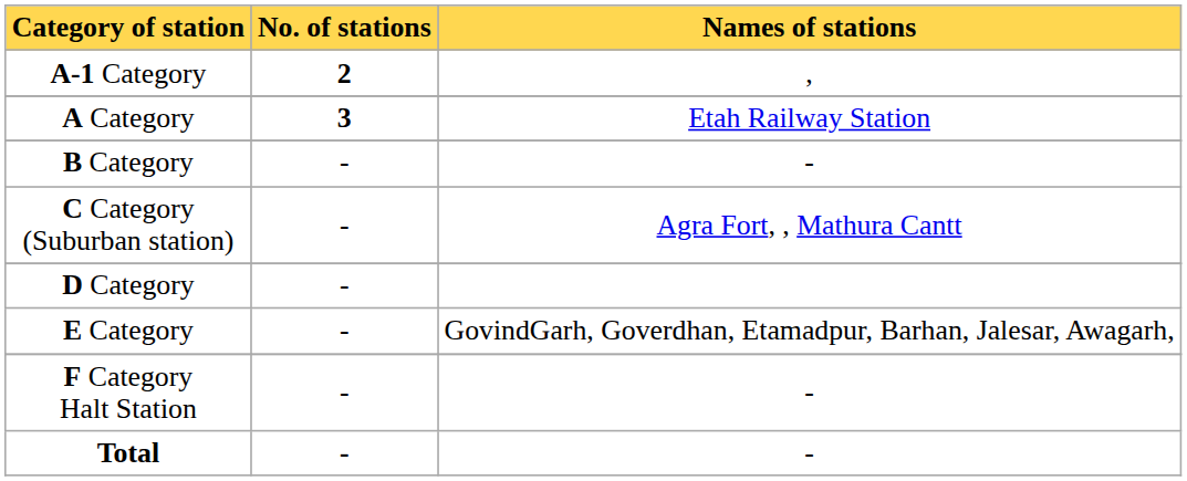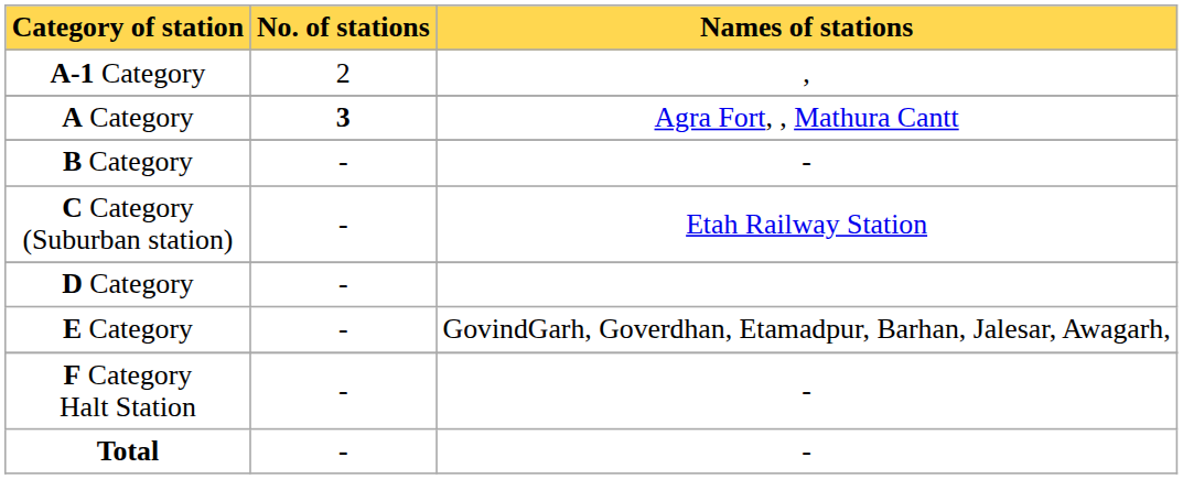 <table class="wikitable sortable" style="background:#fff;">
 <tr>
 <th style="background:#ffd750;" !>Category of station</th>
 <th style="background:#ffd750;" !>No. of stations</th>
 <th style="background:#ffd750;" !>Names of stations</th>
 </tr>
 <tr>
 <td style="text-align:center;"><strong>A-1</strong> Category</td>
-<td style="text-align:center;"><strong>2</strong></td>
+<td style="text-align:center;">2</td>
 <td style="text-align:center;"> , </td>
 </tr>
 <tr>
 </tr>
 <tr>
 <td style="text-align:center;"><strong>A</strong> Category</td>
 <td style="text-align:center;"><strong>3</strong></td>
-<td style="text-align:center;"><a href='#'>Etah Railway Station</a></td>
+<td style="text-align:center;"><a href='#'>Agra Fort</a>, , <a href='#'>Mathura Cantt</a></td>
 </tr>
 <tr>
 </tr>
 <tr>
 <td style="text-align:center;"><strong>B</strong> Category</td>
 <td style="text-align:center;">-</td>
 <td style="text-align:center;">-</td>
 </tr>
 <tr>
 <td style="text-align:center;"><strong>C</strong> Category<br>(Suburban station)</td>
 <td style="text-align:center;">-</td>
-<td style="text-align:center;"><a href='#'>Agra Fort</a>, , <a href='#'>Mathura Cantt</a></td>
+<td style="text-align:center;"><a href='#'>Etah Railway Station</a></td>
 </tr>
 <tr>
 </tr>
 <tr>
 <td style="text-align:center;"><strong>D</strong> Category</td>
 <td style="text-align:center;">-</td>
 <td style="text-align:center;"></td>
 </tr>
 <tr>
 <td style="text-align:center;"><strong>E</strong> Category</td>
 <td style="text-align:center;">-</td>
 <td style="text-align:center;">GovindGarh, Goverdhan, Etamadpur, Barhan, Jalesar, Awagarh,</td>
 </tr>
 <tr>
 </tr>
 <tr>
 <td style="text-align:center;"><strong>F</strong> Category<br>Halt Station</td>
 <td style="text-align:center;">-</td>
 <td style="text-align:center;">-</td>
 </tr>
 <tr>
 <td style="text-align:center;"><strong>Total</strong></td>
 <td style="text-align:center;"><strong>-</strong></td>
 <td style="text-align:center;">-</td>
 </tr>
 </table>
